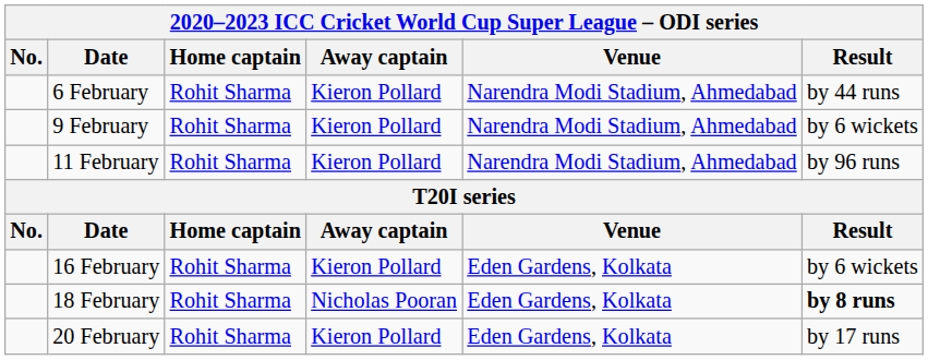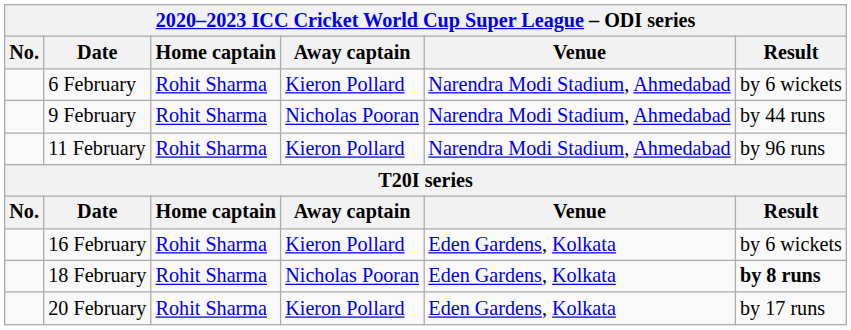 <table class="wikitable">
 <tr>
 <th colspan="9"><a href='#'>2020–2023 ICC Cricket World Cup Super League</a> – ODI series</th>
 </tr>
 <tr>
 <th>No.</th>
 <th>Date</th>
 <th>Home captain</th>
 <th>Away captain</th>
 <th>Venue</th>
 <th>Result</th>
 </tr>
 <tr>
 <td></td>
 <td>6 February</td>
 <td><a href='#'>Rohit Sharma</a></td>
 <td><a href='#'>Kieron Pollard</a></td>
 <td><a href='#'>Narendra Modi Stadium</a>, <a href='#'>Ahmedabad</a></td>
-<td> by 44 runs</td>
+<td> by 6 wickets</td>
 </tr>
 <tr>
 <td></td>
 <td>9 February</td>
 <td><a href='#'>Rohit Sharma</a></td>
-<td><a href='#'>Kieron Pollard</a></td>
+<td><a href='#'>Nicholas Pooran</a></td>
 <td><a href='#'>Narendra Modi Stadium</a>, <a href='#'>Ahmedabad</a></td>
-<td> by 6 wickets</td>
+<td> by 44 runs</td>
 </tr>
 <tr>
 <td></td>
 <td>11 February</td>
 <td><a href='#'>Rohit Sharma</a></td>
 <td><a href='#'>Kieron Pollard</a></td>
 <td><a href='#'>Narendra Modi Stadium</a>, <a href='#'>Ahmedabad</a></td>
 <td> by 96 runs</td>
 </tr>
 <tr>
 <th colspan="9">T20I series</th>
 </tr>
 <tr>
 <th>No.</th>
 <th>Date</th>
 <th>Home captain</th>
 <th>Away captain</th>
 <th>Venue</th>
 <th>Result</th>
 </tr>
 <tr>
 <td></td>
 <td>16 February</td>
 <td><a href='#'>Rohit Sharma</a></td>
 <td><a href='#'>Kieron Pollard</a></td>
 <td><a href='#'>Eden Gardens</a>, <a href='#'>Kolkata</a></td>
 <td> by 6 wickets</td>
 </tr>
 <tr>
 <td></td>
 <td>18 February</td>
 <td><a href='#'>Rohit Sharma</a></td>
 <td><a href='#'>Nicholas Pooran</a></td>
 <td><a href='#'>Eden Gardens</a>, <a href='#'>Kolkata</a></td>
 <td><strong> by 8 runs</strong></td>
 </tr>
 <tr>
 <td></td>
 <td>20 February</td>
 <td><a href='#'>Rohit Sharma</a></td>
 <td><a href='#'>Kieron Pollard</a></td>
 <td><a href='#'>Eden Gardens</a>, <a href='#'>Kolkata</a></td>
 <td> by 17 runs</td>
 </tr>
 </table>
